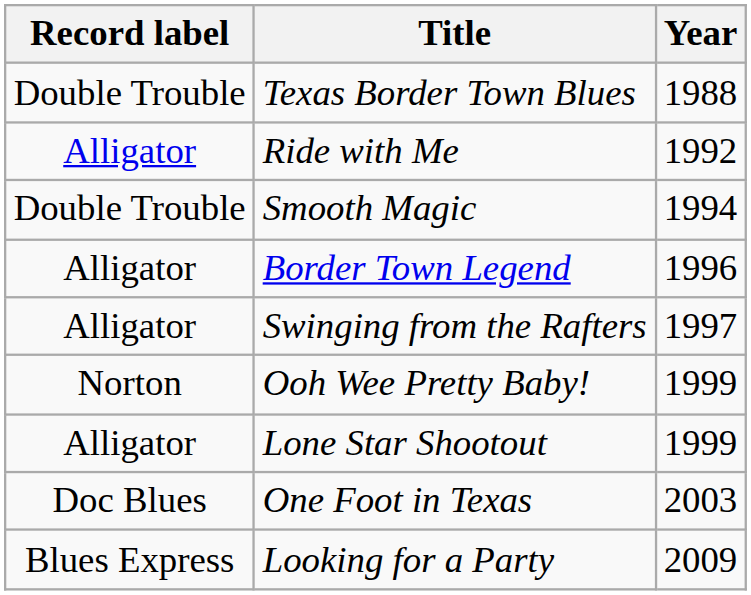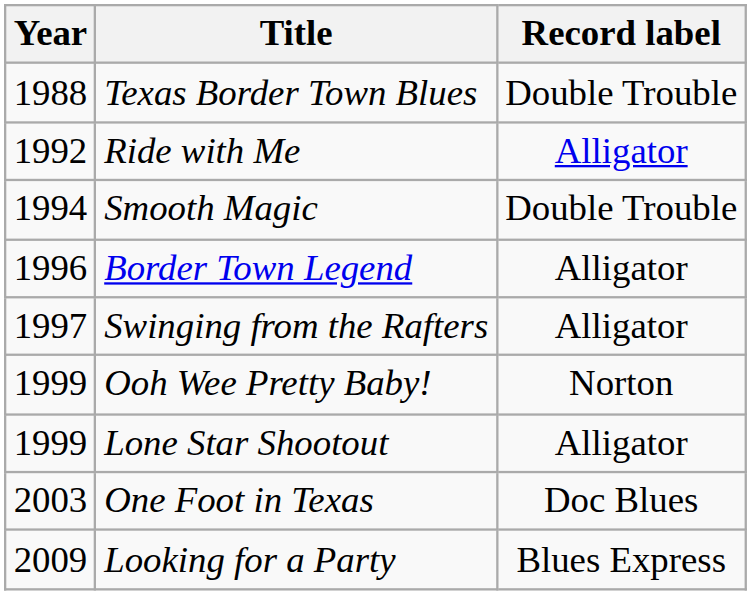 <table class="wikitable sortable">
 <tr>
+<th>Year</th>
+<th>Title</th>
 <th>Record label</th>
-<th>Title</th>
-<th>Year</th>
 </tr>
 <tr>
+<td>1988</td>
+<td><em>Texas Border Town Blues</em></td>
 <td style="text-align:center;">Double Trouble</td>
-<td><em>Texas Border Town Blues</em></td>
-<td>1988</td>
 </tr>
 <tr>
+<td>1992</td>
+<td><em>Ride with Me</em></td>
 <td style="text-align:center;"><a href='#'>Alligator</a></td>
-<td><em>Ride with Me</em></td>
-<td>1992</td>
 </tr>
 <tr>
+<td>1994</td>
+<td><em>Smooth Magic</em></td>
 <td style="text-align:center;">Double Trouble</td>
-<td><em>Smooth Magic</em></td>
-<td>1994</td>
 </tr>
 <tr>
+<td>1996</td>
+<td><em><a href='#'>Border Town Legend</a></em></td>
 <td style="text-align:center;">Alligator</td>
-<td><em><a href='#'>Border Town Legend</a></em></td>
-<td>1996</td>
 </tr>
 <tr>
+<td>1997</td>
+<td><em>Swinging from the Rafters</em></td>
 <td style="text-align:center;">Alligator</td>
-<td><em>Swinging from the Rafters</em></td>
-<td>1997</td>
 </tr>
 <tr>
+<td>1999</td>
+<td><em>Ooh Wee Pretty Baby!</em></td>
 <td style="text-align:center;">Norton</td>
-<td><em>Ooh Wee Pretty Baby!</em></td>
-<td>1999</td>
 </tr>
 <tr>
+<td>1999</td>
+<td><em>Lone Star Shootout</em></td>
 <td style="text-align:center;">Alligator</td>
-<td><em>Lone Star Shootout</em></td>
-<td>1999</td>
 </tr>
 <tr>
+<td>2003</td>
+<td><em>One Foot in Texas</em></td>
 <td style="text-align:center;">Doc Blues</td>
-<td><em>One Foot in Texas</em></td>
-<td>2003</td>
 </tr>
 <tr>
+<td>2009</td>
+<td><em>Looking for a Party</em></td>
 <td style="text-align:center;">Blues Express</td>
-<td><em>Looking for a Party</em></td>
-<td>2009</td>
 </tr>
 </table>
